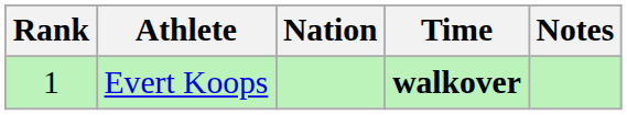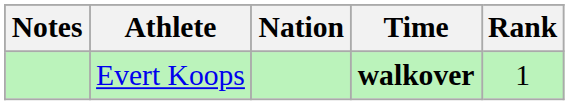 <table class="wikitable sortable" style="text-align:center">
 <tr>
-<th>Rank</th>
+<th>Notes</th>
 <th>Athlete</th>
 <th>Nation</th>
 <th>Time</th>
-<th>Notes</th>
+<th>Rank</th>
 </tr>
 <tr bgcolor=bbf3bb>
-<td>1</td>
+<td></td>
 <td align=left><a href='#'>Evert Koops</a></td>
 <td align=left></td>
 <td><strong>walkover</strong></td>
-<td></td>
+<td>1</td>
 </tr>
 </table>
